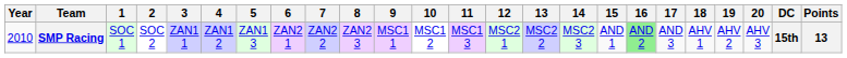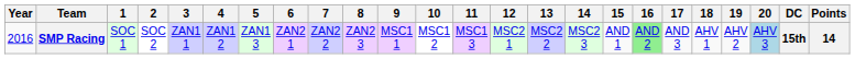 <table class="wikitable" style="text-align:center; font-size:85%">
 <tr>
 <th>Year</th>
 <th>Team</th>
 <th>1</th>
 <th>2</th>
 <th>3</th>
 <th>4</th>
 <th>5</th>
 <th>6</th>
 <th>7</th>
 <th>8</th>
 <th>9</th>
 <th>10</th>
 <th>11</th>
 <th>12</th>
 <th>13</th>
 <th>14</th>
 <th>15</th>
 <th>16</th>
 <th>17</th>
 <th>18</th>
 <th>19</th>
 <th>20</th>
 <th>DC</th>
 <th>Points</th>
 </tr>
 <tr>
-<td><a href='#'>2010</a></td>
+<td><a href='#'>2016</a></td>
 <th nowrap><a href='#'>SMP Racing</a></th>
 <td style="background:#DFFFDF;"><a href='#'>SOC<br>1</a><br></td>
 <td style="background:#FFFFFF;"><a href='#'>SOC<br>2</a><br></td>
 <td style="background:#CFCFFF;"><a href='#'>ZAN1<br>1</a><br></td>
 <td style="background:#CFCFFF;"><a href='#'>ZAN1<br>2</a><br></td>
 <td style="background:#DFFFDF;"><a href='#'>ZAN1<br>3</a><br></td>
 <td style="background:#EFCFFF;"><a href='#'>ZAN2<br>1</a><br></td>
 <td style="background:#CFCFFF;"><a href='#'>ZAN2<br>2</a><br></td>
 <td style="background:#EFCFFF;"><a href='#'>ZAN2<br>3</a><br></td>
 <td style="background:#EFCFFF;"><a href='#'>MSC1<br>1</a><br></td>
 <td style="background:#FFFFFF;"><a href='#'>MSC1<br>2</a><br></td>
 <td style="background:#EFCFFF;"><a href='#'>MSC1<br>3</a><br></td>
 <td style="background:#DFFFDF;"><a href='#'>MSC2<br>1</a><br></td>
 <td style="background:#CFCFFF;"><a href='#'>MSC2<br>2</a><br></td>
 <td style="background:#DFFFDF;"><a href='#'>MSC2<br>3</a><br></td>
 <td><a href='#'>AND<br>1</a></td>
 <td style="background: lightgreen;"><a href='#'>AND<br>2</a></td>
 <td><a href='#'>AND<br>3</a></td>
 <td><a href='#'>AHV<br>1</a></td>
 <td><a href='#'>AHV<br>2</a></td>
-<td><a href='#'>AHV<br>3</a></td>
+<td style="background: lightblue;"><a href='#'>AHV<br>3</a></td>
 <th>15th</th>
-<th>13</th>
+<th>14</th>
 </tr>
 </table>
